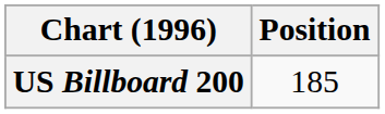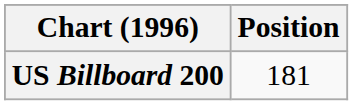 <table class="wikitable plainrowheaders">
 <tr>
 <th>Chart (1996)</th>
 <th>Position</th>
 </tr>
 <tr>
 <th scope="row">US <em>Billboard</em> 200</th>
-<td style="text-align:center;">185</td>
+<td style="text-align:center;">181</td>
 </tr>
 </table>
